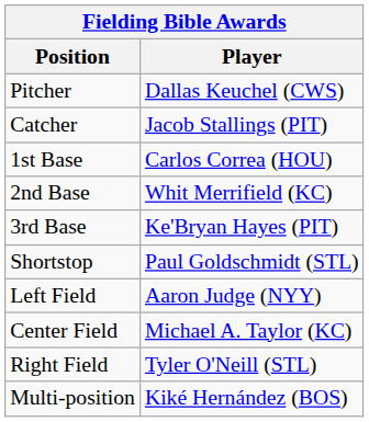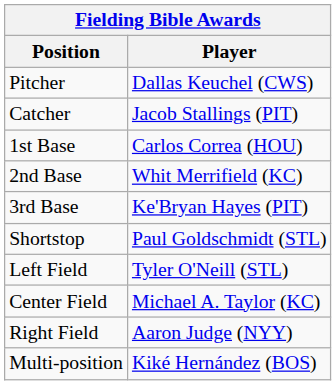 <table class="wikitable">
 <tr>
 <th colspan="9"><a href='#'>Fielding Bible Awards</a></th>
 </tr>
 <tr>
 <th>Position</th>
 <th>Player</th>
 </tr>
 <tr>
 <td>Pitcher</td>
 <td><a href='#'>Dallas Keuchel</a> (<a href='#'>CWS</a>)</td>
 </tr>
 <tr>
 <td>Catcher</td>
 <td><a href='#'>Jacob Stallings</a> (<a href='#'>PIT</a>)</td>
 </tr>
 <tr>
 <td>1st Base</td>
 <td><a href='#'>Carlos Correa</a> (<a href='#'>HOU</a>)</td>
 </tr>
 <tr>
 <td>2nd Base</td>
 <td><a href='#'>Whit Merrifield</a> (<a href='#'>KC</a>)</td>
 </tr>
 <tr>
 <td>3rd Base</td>
 <td><a href='#'>Ke'Bryan Hayes</a> (<a href='#'>PIT</a>)</td>
 </tr>
 <tr>
 <td>Shortstop</td>
 <td><a href='#'>Paul Goldschmidt</a> (<a href='#'>STL</a>)</td>
 </tr>
 <tr>
 <td>Left Field</td>
-<td><a href='#'>Aaron Judge</a> (<a href='#'>NYY</a>)</td>
+<td><a href='#'>Tyler O'Neill</a> (<a href='#'>STL</a>)</td>
 </tr>
 <tr>
 <td>Center Field</td>
 <td><a href='#'>Michael A. Taylor</a> (<a href='#'>KC</a>)</td>
 </tr>
 <tr>
 <td>Right Field</td>
-<td><a href='#'>Tyler O'Neill</a> (<a href='#'>STL</a>)</td>
+<td><a href='#'>Aaron Judge</a> (<a href='#'>NYY</a>)</td>
 </tr>
 <tr>
 <td>Multi-position</td>
 <td><a href='#'>Kiké Hernández</a> (<a href='#'>BOS</a>)</td>
 </tr>
 </table>
